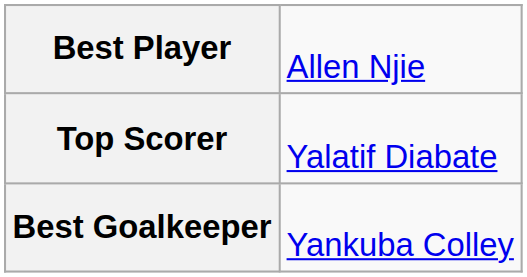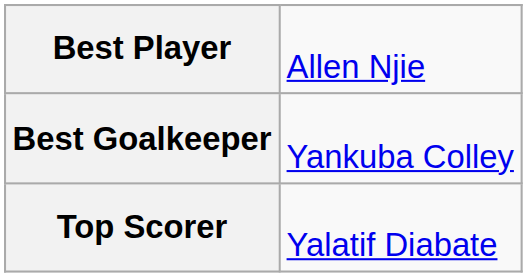 <table class=wikitable>
 <tr>
 <th>Best Player</th>
 <td valign="top"><br> <a href='#'>Allen Njie</a></td>
 </tr>
 <tr>
+<th>Best Goalkeeper</th>
+<td valign="top"><br> <a href='#'>Yankuba Colley</a></td>
+</tr>
+<tr>
 <th>Top Scorer</th>
 <td valign="top"><br> <a href='#'>Yalatif Diabate</a></td>
 </tr>
-<tr>
-<th>Best Goalkeeper</th>
-<td valign="top"><br> <a href='#'>Yankuba Colley</a></td>
-</tr>
 </table>
